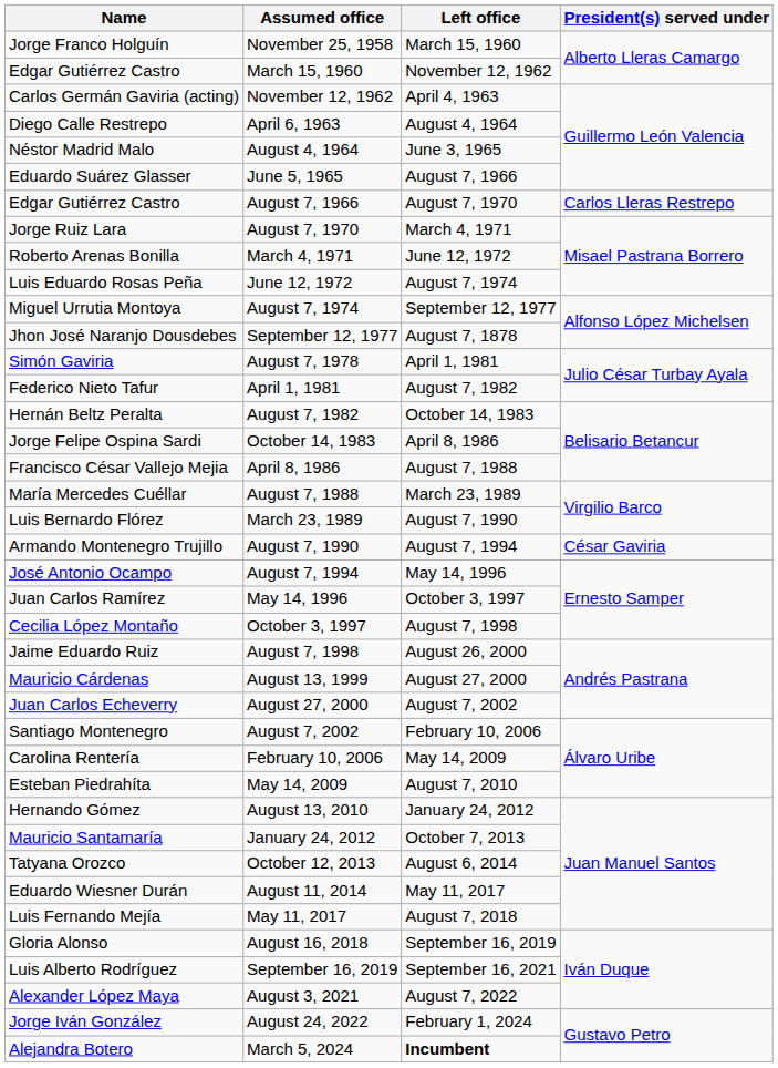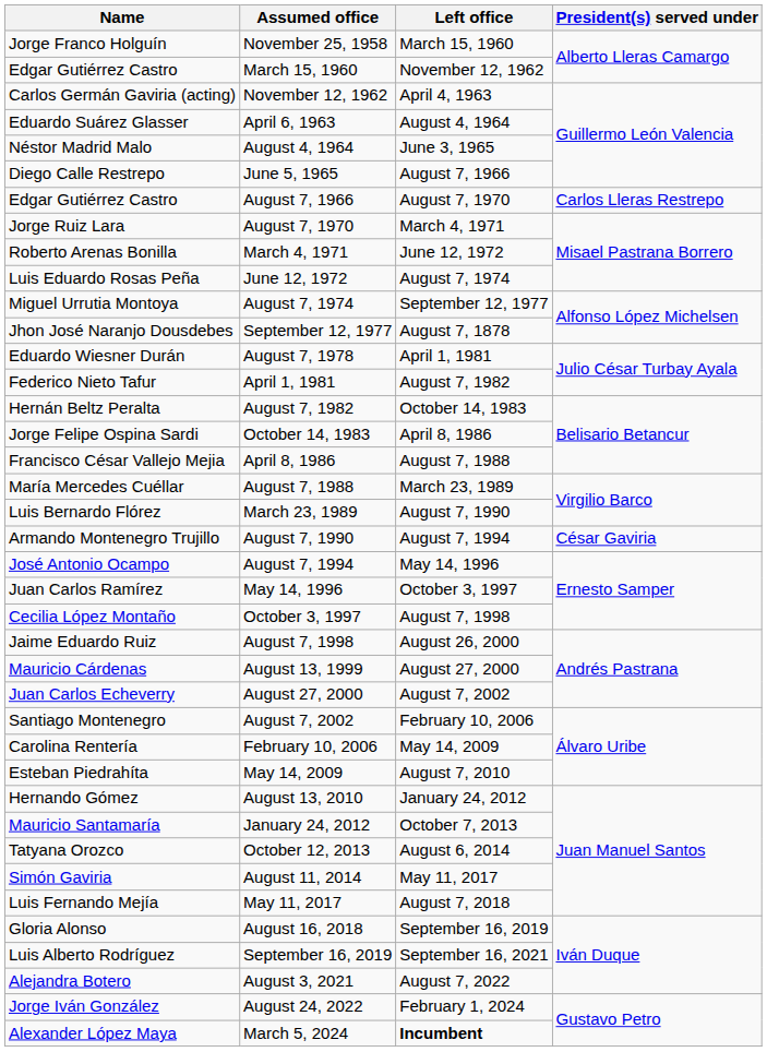 <table class="wikitable">
 <tr>
 <th>Name</th>
 <th>Assumed office</th>
 <th>Left office</th>
 <th><a href='#'>President(s)</a> served under</th>
 </tr>
 <tr>
 <td>Jorge Franco Holguín</td>
 <td>November 25, 1958</td>
 <td>March 15, 1960</td>
 <td rowspan="2"><a href='#'>Alberto Lleras Camargo</a></td>
 </tr>
 <tr>
 <td>Edgar Gutiérrez Castro</td>
 <td>March 15, 1960</td>
 <td>November 12, 1962</td>
 </tr>
 <tr>
 <td>Carlos Germán Gaviria (acting)</td>
 <td>November 12, 1962</td>
 <td>April 4, 1963</td>
 <td rowspan="4"><a href='#'>Guillermo León Valencia</a></td>
 </tr>
 <tr>
-<td>Diego Calle Restrepo</td>
+<td>Eduardo Suárez Glasser</td>
 <td>April 6, 1963</td>
 <td>August 4, 1964</td>
 </tr>
 <tr>
 <td>Néstor Madrid Malo</td>
 <td>August 4, 1964</td>
 <td>June 3, 1965</td>
 </tr>
 <tr>
-<td>Eduardo Suárez Glasser</td>
+<td>Diego Calle Restrepo</td>
 <td>June 5, 1965</td>
 <td>August 7, 1966</td>
 </tr>
 <tr>
 <td>Edgar Gutiérrez Castro</td>
 <td>August 7, 1966</td>
 <td>August 7, 1970</td>
 <td><a href='#'>Carlos Lleras Restrepo</a></td>
 </tr>
 <tr>
 <td>Jorge Ruiz Lara</td>
 <td>August 7, 1970</td>
 <td>March 4, 1971</td>
 <td rowspan="3"><a href='#'>Misael Pastrana Borrero</a></td>
 </tr>
 <tr>
 <td>Roberto Arenas Bonilla</td>
 <td>March 4, 1971</td>
 <td>June 12, 1972</td>
 </tr>
 <tr>
 <td>Luis Eduardo Rosas Peña</td>
 <td>June 12, 1972</td>
 <td>August 7, 1974</td>
 </tr>
 <tr>
 <td>Miguel Urrutia Montoya</td>
 <td>August 7, 1974</td>
 <td>September 12, 1977</td>
 <td rowspan="2"><a href='#'>Alfonso López Michelsen</a></td>
 </tr>
 <tr>
 <td>Jhon José Naranjo Dousdebes</td>
 <td>September 12, 1977</td>
 <td>August 7, 1878</td>
 </tr>
 <tr>
-<td><a href='#'>Simón Gaviria</a></td>
+<td>Eduardo Wiesner Durán</td>
 <td>August 7, 1978</td>
 <td>April 1, 1981</td>
 <td rowspan="2"><a href='#'>Julio César Turbay Ayala</a></td>
 </tr>
 <tr>
 <td>Federico Nieto Tafur</td>
 <td>April 1, 1981</td>
 <td>August 7, 1982</td>
 </tr>
 <tr>
 <td>Hernán Beltz Peralta</td>
 <td>August 7, 1982</td>
 <td>October 14, 1983</td>
 <td rowspan="3"><a href='#'>Belisario Betancur</a></td>
 </tr>
 <tr>
 <td>Jorge Felipe Ospina Sardi</td>
 <td>October 14, 1983</td>
 <td>April 8, 1986</td>
 </tr>
 <tr>
 <td>Francisco César Vallejo Mejia</td>
 <td>April 8, 1986</td>
 <td>August 7, 1988</td>
 </tr>
 <tr>
 <td>María Mercedes Cuéllar</td>
 <td>August 7, 1988</td>
 <td>March 23, 1989</td>
 <td rowspan="2"><a href='#'>Virgilio Barco</a></td>
 </tr>
 <tr>
 <td>Luis Bernardo Flórez</td>
 <td>March 23, 1989</td>
 <td>August 7, 1990</td>
 </tr>
 <tr>
 <td>Armando Montenegro Trujillo</td>
 <td>August 7, 1990</td>
 <td>August 7, 1994</td>
 <td><a href='#'>César Gaviria</a></td>
 </tr>
 <tr>
 <td><a href='#'>José Antonio Ocampo</a></td>
 <td>August 7, 1994</td>
 <td>May 14, 1996</td>
 <td rowspan="3"><a href='#'>Ernesto Samper</a></td>
 </tr>
 <tr>
 <td>Juan Carlos Ramírez</td>
 <td>May 14, 1996</td>
 <td>October 3, 1997</td>
 </tr>
 <tr>
 <td><a href='#'>Cecilia López Montaño</a></td>
 <td>October 3, 1997</td>
 <td>August 7, 1998</td>
 </tr>
 <tr>
 <td>Jaime Eduardo Ruiz</td>
 <td>August 7, 1998</td>
 <td>August 26, 2000</td>
 <td rowspan="3"><a href='#'>Andrés Pastrana</a></td>
 </tr>
 <tr>
 <td><a href='#'>Mauricio Cárdenas</a></td>
 <td>August 13, 1999</td>
 <td>August 27, 2000</td>
 </tr>
 <tr>
 <td><a href='#'>Juan Carlos Echeverry</a></td>
 <td>August 27, 2000</td>
 <td>August 7, 2002</td>
 </tr>
 <tr>
 <td>Santiago Montenegro</td>
 <td>August 7, 2002</td>
 <td>February 10, 2006</td>
 <td rowspan="3"><a href='#'>Álvaro Uribe</a></td>
 </tr>
 <tr>
 <td>Carolina Rentería</td>
 <td>February 10, 2006</td>
 <td>May 14, 2009</td>
 </tr>
 <tr>
 <td>Esteban Piedrahíta</td>
 <td>May 14, 2009</td>
 <td>August 7, 2010</td>
 </tr>
 <tr>
 <td>Hernando Gómez</td>
 <td>August 13, 2010</td>
 <td>January 24, 2012</td>
 <td rowspan="5"><a href='#'>Juan Manuel Santos</a></td>
 </tr>
 <tr>
 <td><a href='#'>Mauricio Santamaría</a></td>
 <td>January 24, 2012</td>
 <td>October 7, 2013</td>
 </tr>
 <tr>
 <td>Tatyana Orozco</td>
 <td>October 12, 2013</td>
 <td>August 6, 2014</td>
 </tr>
 <tr>
-<td>Eduardo Wiesner Durán</td>
+<td><a href='#'>Simón Gaviria</a></td>
 <td>August 11, 2014</td>
 <td>May 11, 2017</td>
 </tr>
 <tr>
 <td>Luis Fernando Mejía</td>
 <td>May 11, 2017</td>
 <td>August 7, 2018</td>
 </tr>
 <tr>
 <td>Gloria Alonso</td>
 <td>August 16, 2018</td>
 <td>September 16, 2019</td>
 <td rowspan="3"><a href='#'>Iván Duque</a></td>
 </tr>
 <tr>
 <td>Luis Alberto Rodríguez</td>
 <td>September 16, 2019</td>
 <td>September 16, 2021</td>
 </tr>
 <tr>
-<td><a href='#'>Alexander López Maya</a></td>
+<td><a href='#'>Alejandra Botero</a></td>
 <td>August 3, 2021</td>
 <td>August 7, 2022</td>
 </tr>
 <tr>
 <td><a href='#'>Jorge Iván González</a></td>
 <td>August 24, 2022</td>
 <td>February 1, 2024</td>
 <td rowspan="2"><a href='#'>Gustavo Petro</a></td>
 </tr>
 <tr>
-<td><a href='#'>Alejandra Botero</a></td>
+<td><a href='#'>Alexander López Maya</a></td>
 <td>March 5, 2024</td>
 <td><strong>Incumbent</strong></td>
 </tr>
 </table>
